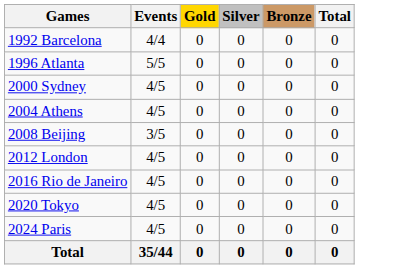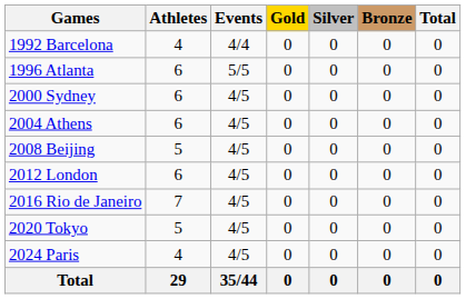 <table class="wikitable sortable" style="text-align:center">
 <tr>
 <th>Games</th>
+<th>Athletes</th>
 <th>Events</th>
 <th style="background-color:gold;">Gold</th>
 <th style="background-color:silver;">Silver</th>
 <th style="background-color:#c96;">Bronze</th>
 <th>Total</th>
 </tr>
 <tr>
 <td align=left><a href='#'>1992 Barcelona</a></td>
+<td>4</td>
 <td>4/4</td>
 <td>0</td>
 <td>0</td>
 <td>0</td>
 <td>0</td>
 </tr>
 <tr>
 <td align=left><a href='#'>1996 Atlanta</a></td>
+<td>6</td>
 <td>5/5</td>
 <td>0</td>
 <td>0</td>
 <td>0</td>
 <td>0</td>
 </tr>
 <tr>
 <td align=left><a href='#'>2000 Sydney</a></td>
+<td>6</td>
 <td>4/5</td>
 <td>0</td>
 <td>0</td>
 <td>0</td>
 <td>0</td>
 </tr>
 <tr>
 <td align=left><a href='#'>2004 Athens</a></td>
+<td>6</td>
 <td>4/5</td>
 <td>0</td>
 <td>0</td>
 <td>0</td>
 <td>0</td>
 </tr>
 <tr>
 <td align=left><a href='#'>2008 Beijing</a></td>
-<td>3/5</td>
+<td>5</td>
+<td>4/5</td>
 <td>0</td>
 <td>0</td>
 <td>0</td>
 <td>0</td>
 </tr>
 <tr>
 <td align=left><a href='#'>2012 London</a></td>
+<td>6</td>
 <td>4/5</td>
 <td>0</td>
 <td>0</td>
 <td>0</td>
 <td>0</td>
 </tr>
 <tr>
 <td align=left><a href='#'>2016 Rio de Janeiro</a></td>
+<td>7</td>
 <td>4/5</td>
 <td>0</td>
 <td>0</td>
 <td>0</td>
 <td>0</td>
 </tr>
 <tr>
 <td align=left><a href='#'>2020 Tokyo</a></td>
+<td>5</td>
 <td>4/5</td>
 <td>0</td>
 <td>0</td>
 <td>0</td>
 <td>0</td>
 </tr>
 <tr>
 <td align=left><a href='#'>2024 Paris</a></td>
+<td>4</td>
 <td>4/5</td>
 <td>0</td>
 <td>0</td>
 <td>0</td>
 <td>0</td>
 </tr>
 <tr>
 <th>Total</th>
+<th>29</th>
 <th>35/44</th>
 <th>0</th>
 <th>0</th>
 <th>0</th>
 <th>0</th>
 </tr>
 </table>
